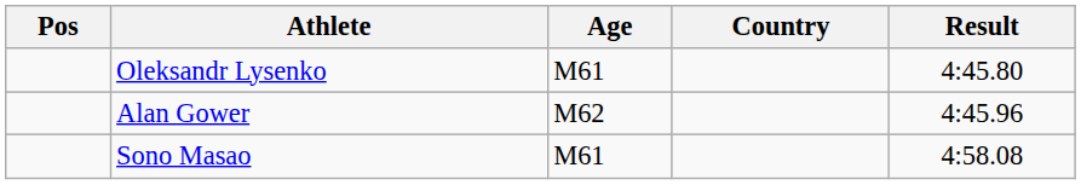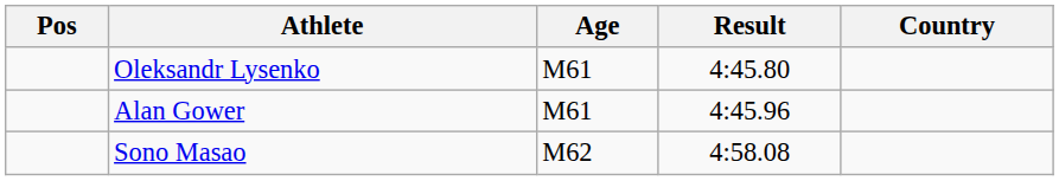 <table class="wikitable"  style="text-align:center; width:50%;">
 <tr>
 <th>Pos</th>
 <th>Athlete</th>
 <th>Age</th>
+<th>Result</th>
 <th>Country</th>
-<th>Result</th>
 </tr>
 <tr>
 <td align=center></td>
 <td align=left><a href='#'>Oleksandr Lysenko</a></td>
 <td align=left>M61</td>
+<td>4:45.80</td>
 <td align=left></td>
-<td>4:45.80</td>
 </tr>
 <tr>
 <td align=center></td>
 <td align=left><a href='#'>Alan Gower</a></td>
-<td align=left>M62</td>
+<td align=left>M61</td>
+<td>4:45.96</td>
 <td align=left></td>
-<td>4:45.96</td>
 </tr>
 <tr>
 <td align=center></td>
 <td align=left><a href='#'>Sono Masao</a></td>
-<td align=left>M61</td>
+<td align=left>M62</td>
+<td>4:58.08</td>
 <td align=left></td>
-<td>4:58.08</td>
 </tr>
 </table>
